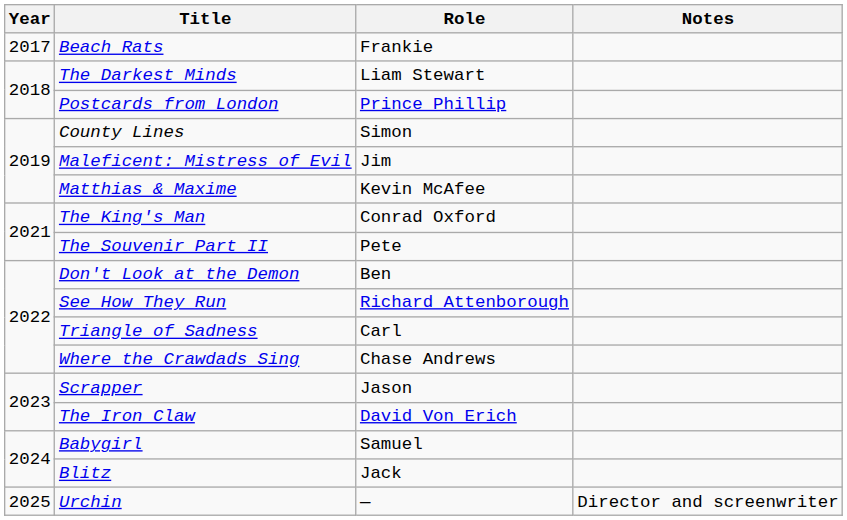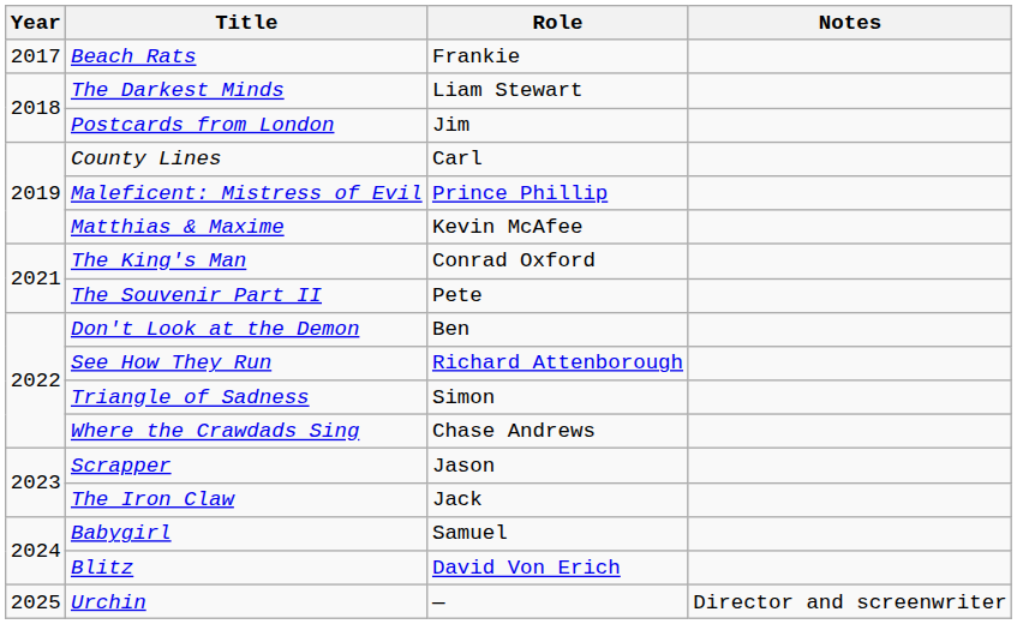 <table class="wikitable plainrowheaders sortable">
 <tr>
 <th scope="col">Year</th>
 <th scope="col">Title</th>
 <th scope="col">Role</th>
 <th scope="col" class="unsortable">Notes</th>
 </tr>
 <tr>
 <td>2017</td>
 <td scope="row"><em><a href='#'>Beach Rats</a></em></td>
 <td>Frankie</td>
 <td></td>
 </tr>
 <tr>
 <td rowspan="2">2018</td>
 <td data-sort-value="Darkest Minds, The" scope="row"><em><a href='#'>The Darkest Minds</a></em></td>
 <td>Liam Stewart</td>
 <td></td>
 </tr>
 <tr>
 <td scope="row"><em><a href='#'>Postcards from London</a></em></td>
-<td><a href='#'>Prince Phillip</a></td>
+<td>Jim</td>
 <td></td>
 </tr>
 <tr>
 <td rowspan="3">2019</td>
 <td><em>County Lines</em></td>
-<td>Simon</td>
+<td>Carl</td>
 <td></td>
 </tr>
 <tr>
 <td scope="row"><em><a href='#'>Maleficent: Mistress of Evil</a></em></td>
-<td>Jim</td>
+<td><a href='#'>Prince Phillip</a></td>
 <td></td>
 </tr>
 <tr>
 <td scope="row"><em><a href='#'>Matthias & Maxime</a></em></td>
 <td>Kevin McAfee</td>
 <td></td>
 </tr>
 <tr>
 <td rowspan="2">2021</td>
 <td scope="row" data-sort-value="King's Man, The"><em><a href='#'>The King's Man</a></em></td>
 <td>Conrad Oxford</td>
 <td></td>
 </tr>
 <tr>
 <td scope="row" data-sort-value="Souvenir Part 2, The"><em><a href='#'>The Souvenir Part II</a></em></td>
 <td>Pete</td>
 <td></td>
 </tr>
 <tr>
 <td rowspan="4">2022</td>
 <td scope="row"><em><a href='#'>Don't Look at the Demon</a></em></td>
 <td>Ben</td>
 <td></td>
 </tr>
 <tr>
 <td scope="row"><em><a href='#'>See How They Run</a></em></td>
 <td><a href='#'>Richard Attenborough</a></td>
 <td></td>
 </tr>
 <tr>
 <td scope="row"><em><a href='#'>Triangle of Sadness</a></em></td>
-<td>Carl</td>
+<td>Simon</td>
 <td></td>
 </tr>
 <tr>
 <td scope="row"><em><a href='#'>Where the Crawdads Sing</a></em></td>
 <td>Chase Andrews</td>
 <td></td>
 </tr>
 <tr>
 <td rowspan="2">2023</td>
 <td><em><a href='#'>Scrapper</a></em></td>
 <td>Jason</td>
 <td></td>
 </tr>
 <tr>
 <td scope="row" data-sort-value="Iron Claw, The"><em><a href='#'>The Iron Claw</a></em></td>
-<td><a href='#'>David Von Erich</a></td>
+<td>Jack</td>
 <td></td>
 </tr>
 <tr>
 <td rowspan="2">2024</td>
 <td scope="row"><em><a href='#'>Babygirl</a></em></td>
 <td>Samuel</td>
 <td></td>
 </tr>
 <tr>
 <td scope="row"><em><a href='#'>Blitz</a></em></td>
-<td>Jack</td>
+<td><a href='#'>David Von Erich</a></td>
 <td></td>
 </tr>
 <tr>
 <td>2025</td>
 <td scope="row"><em><a href='#'>Urchin</a></em></td>
 <td>—</td>
 <td>Director and screenwriter</td>
 </tr>
 </table>
